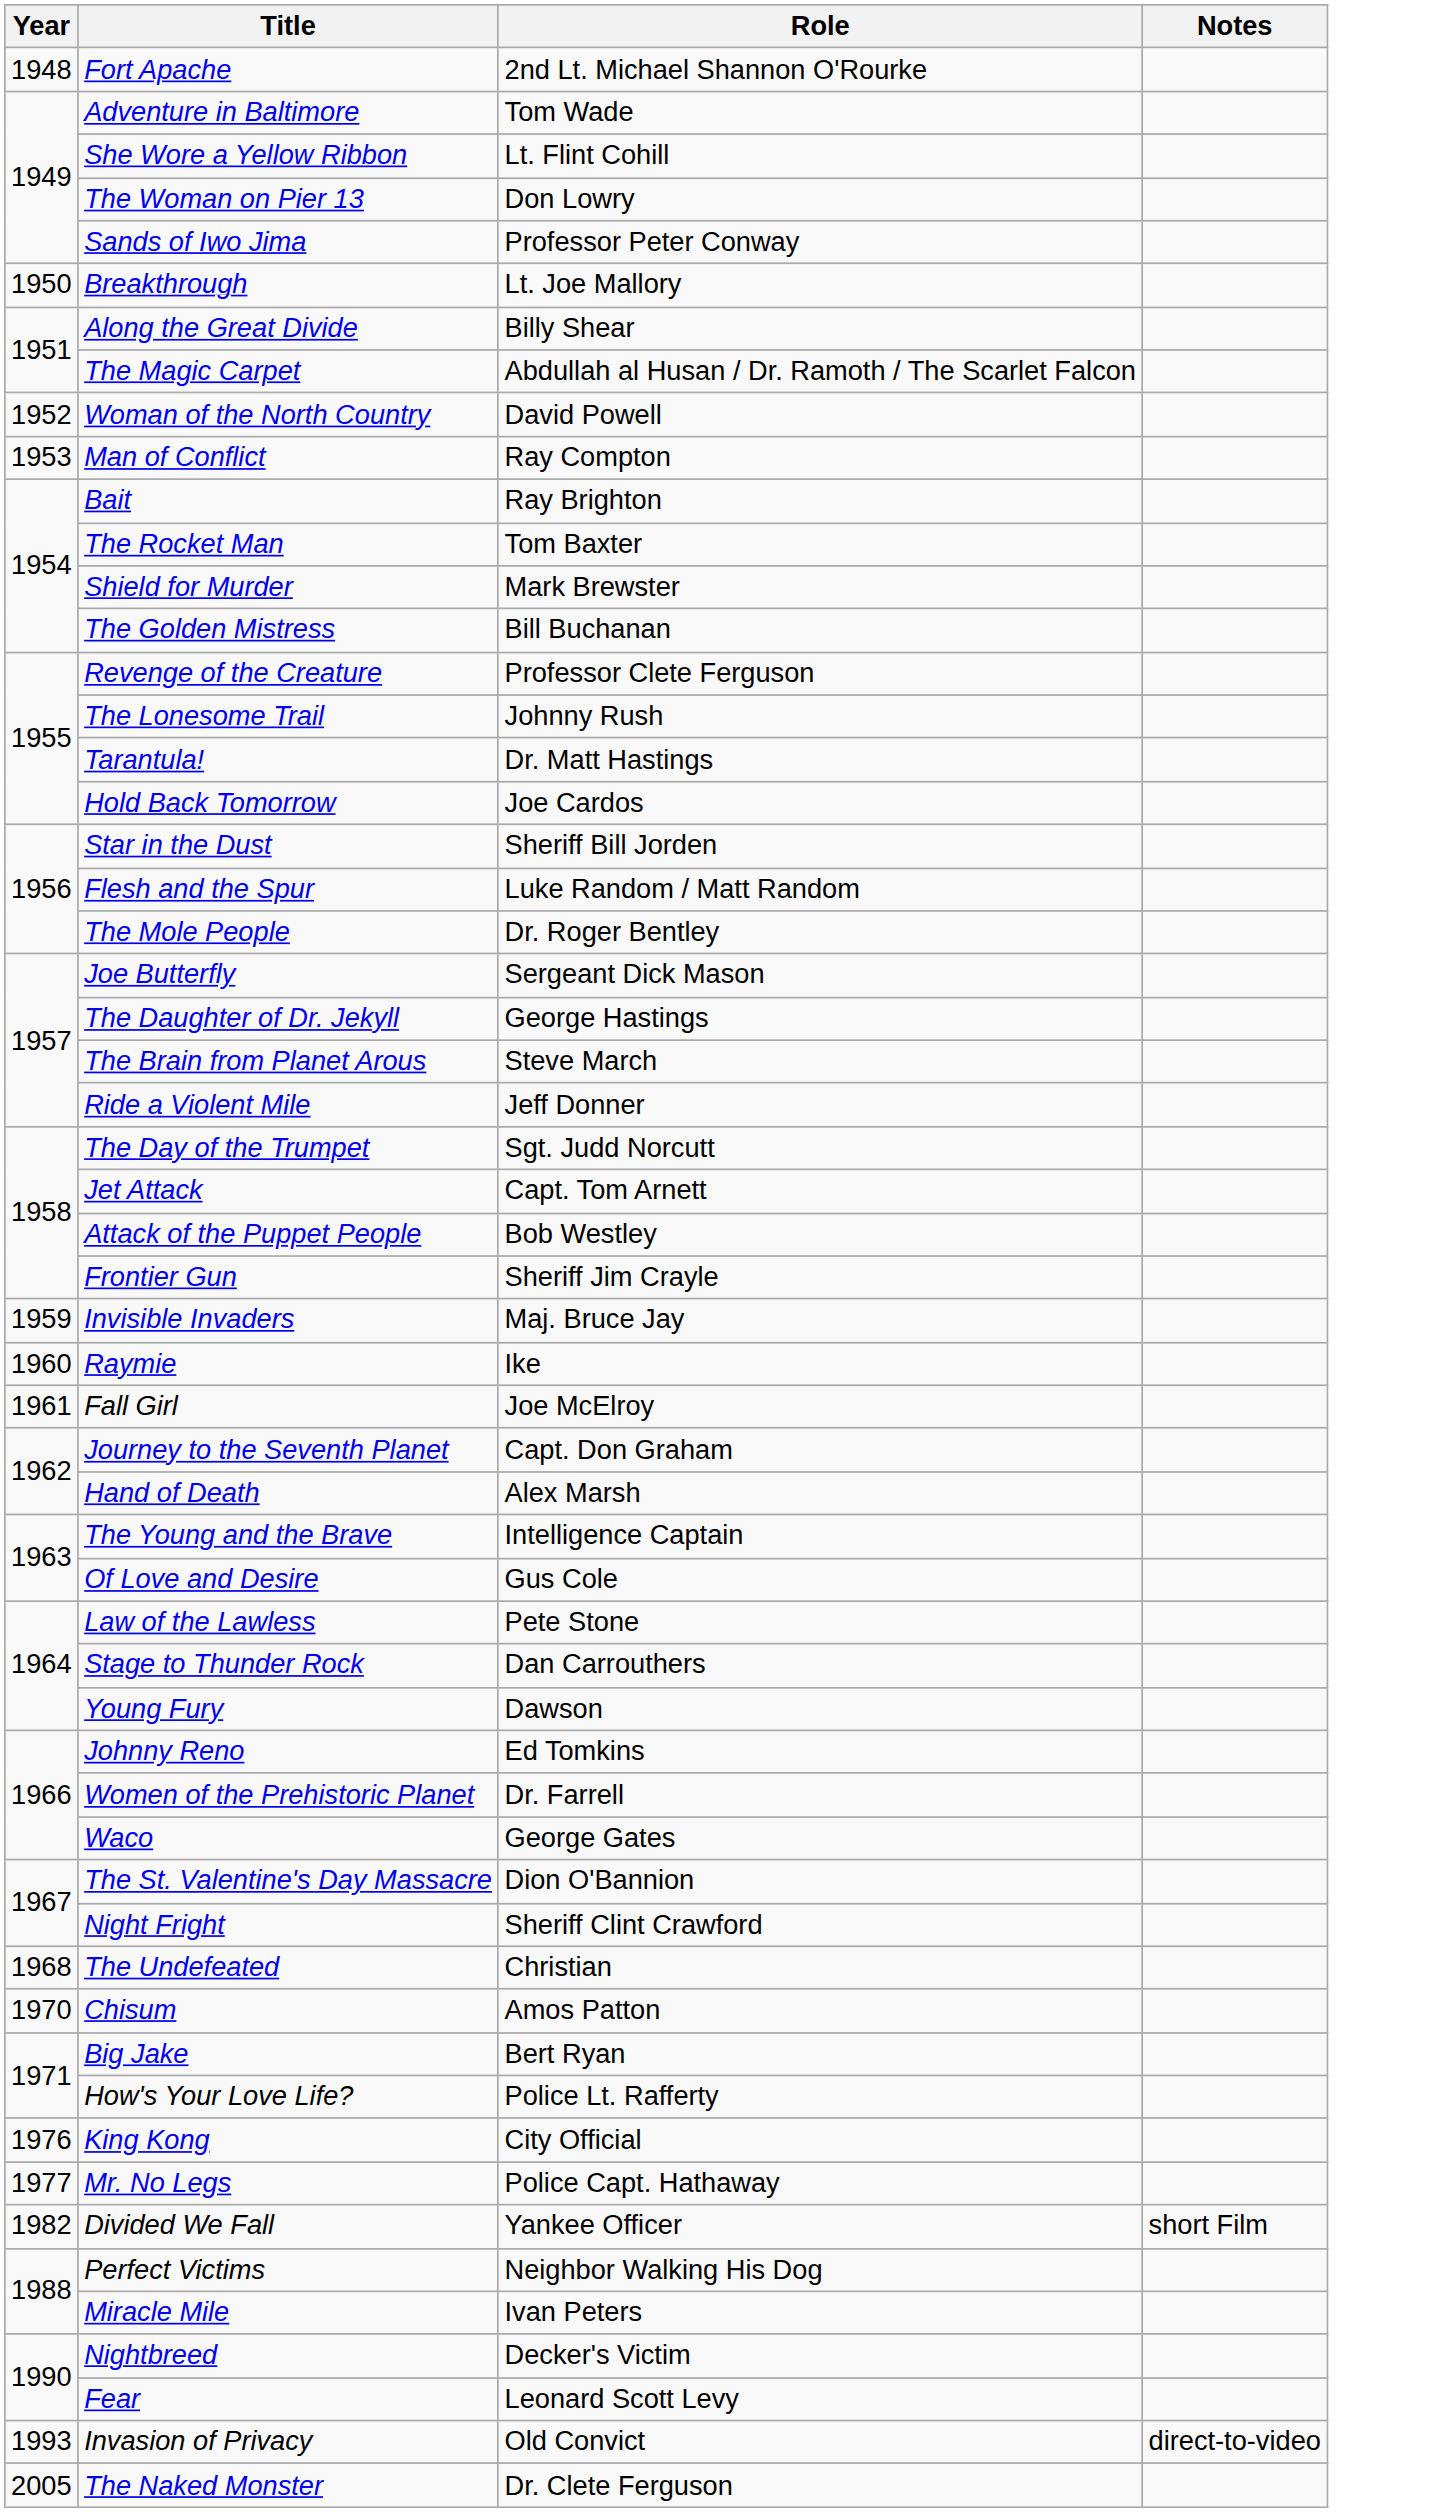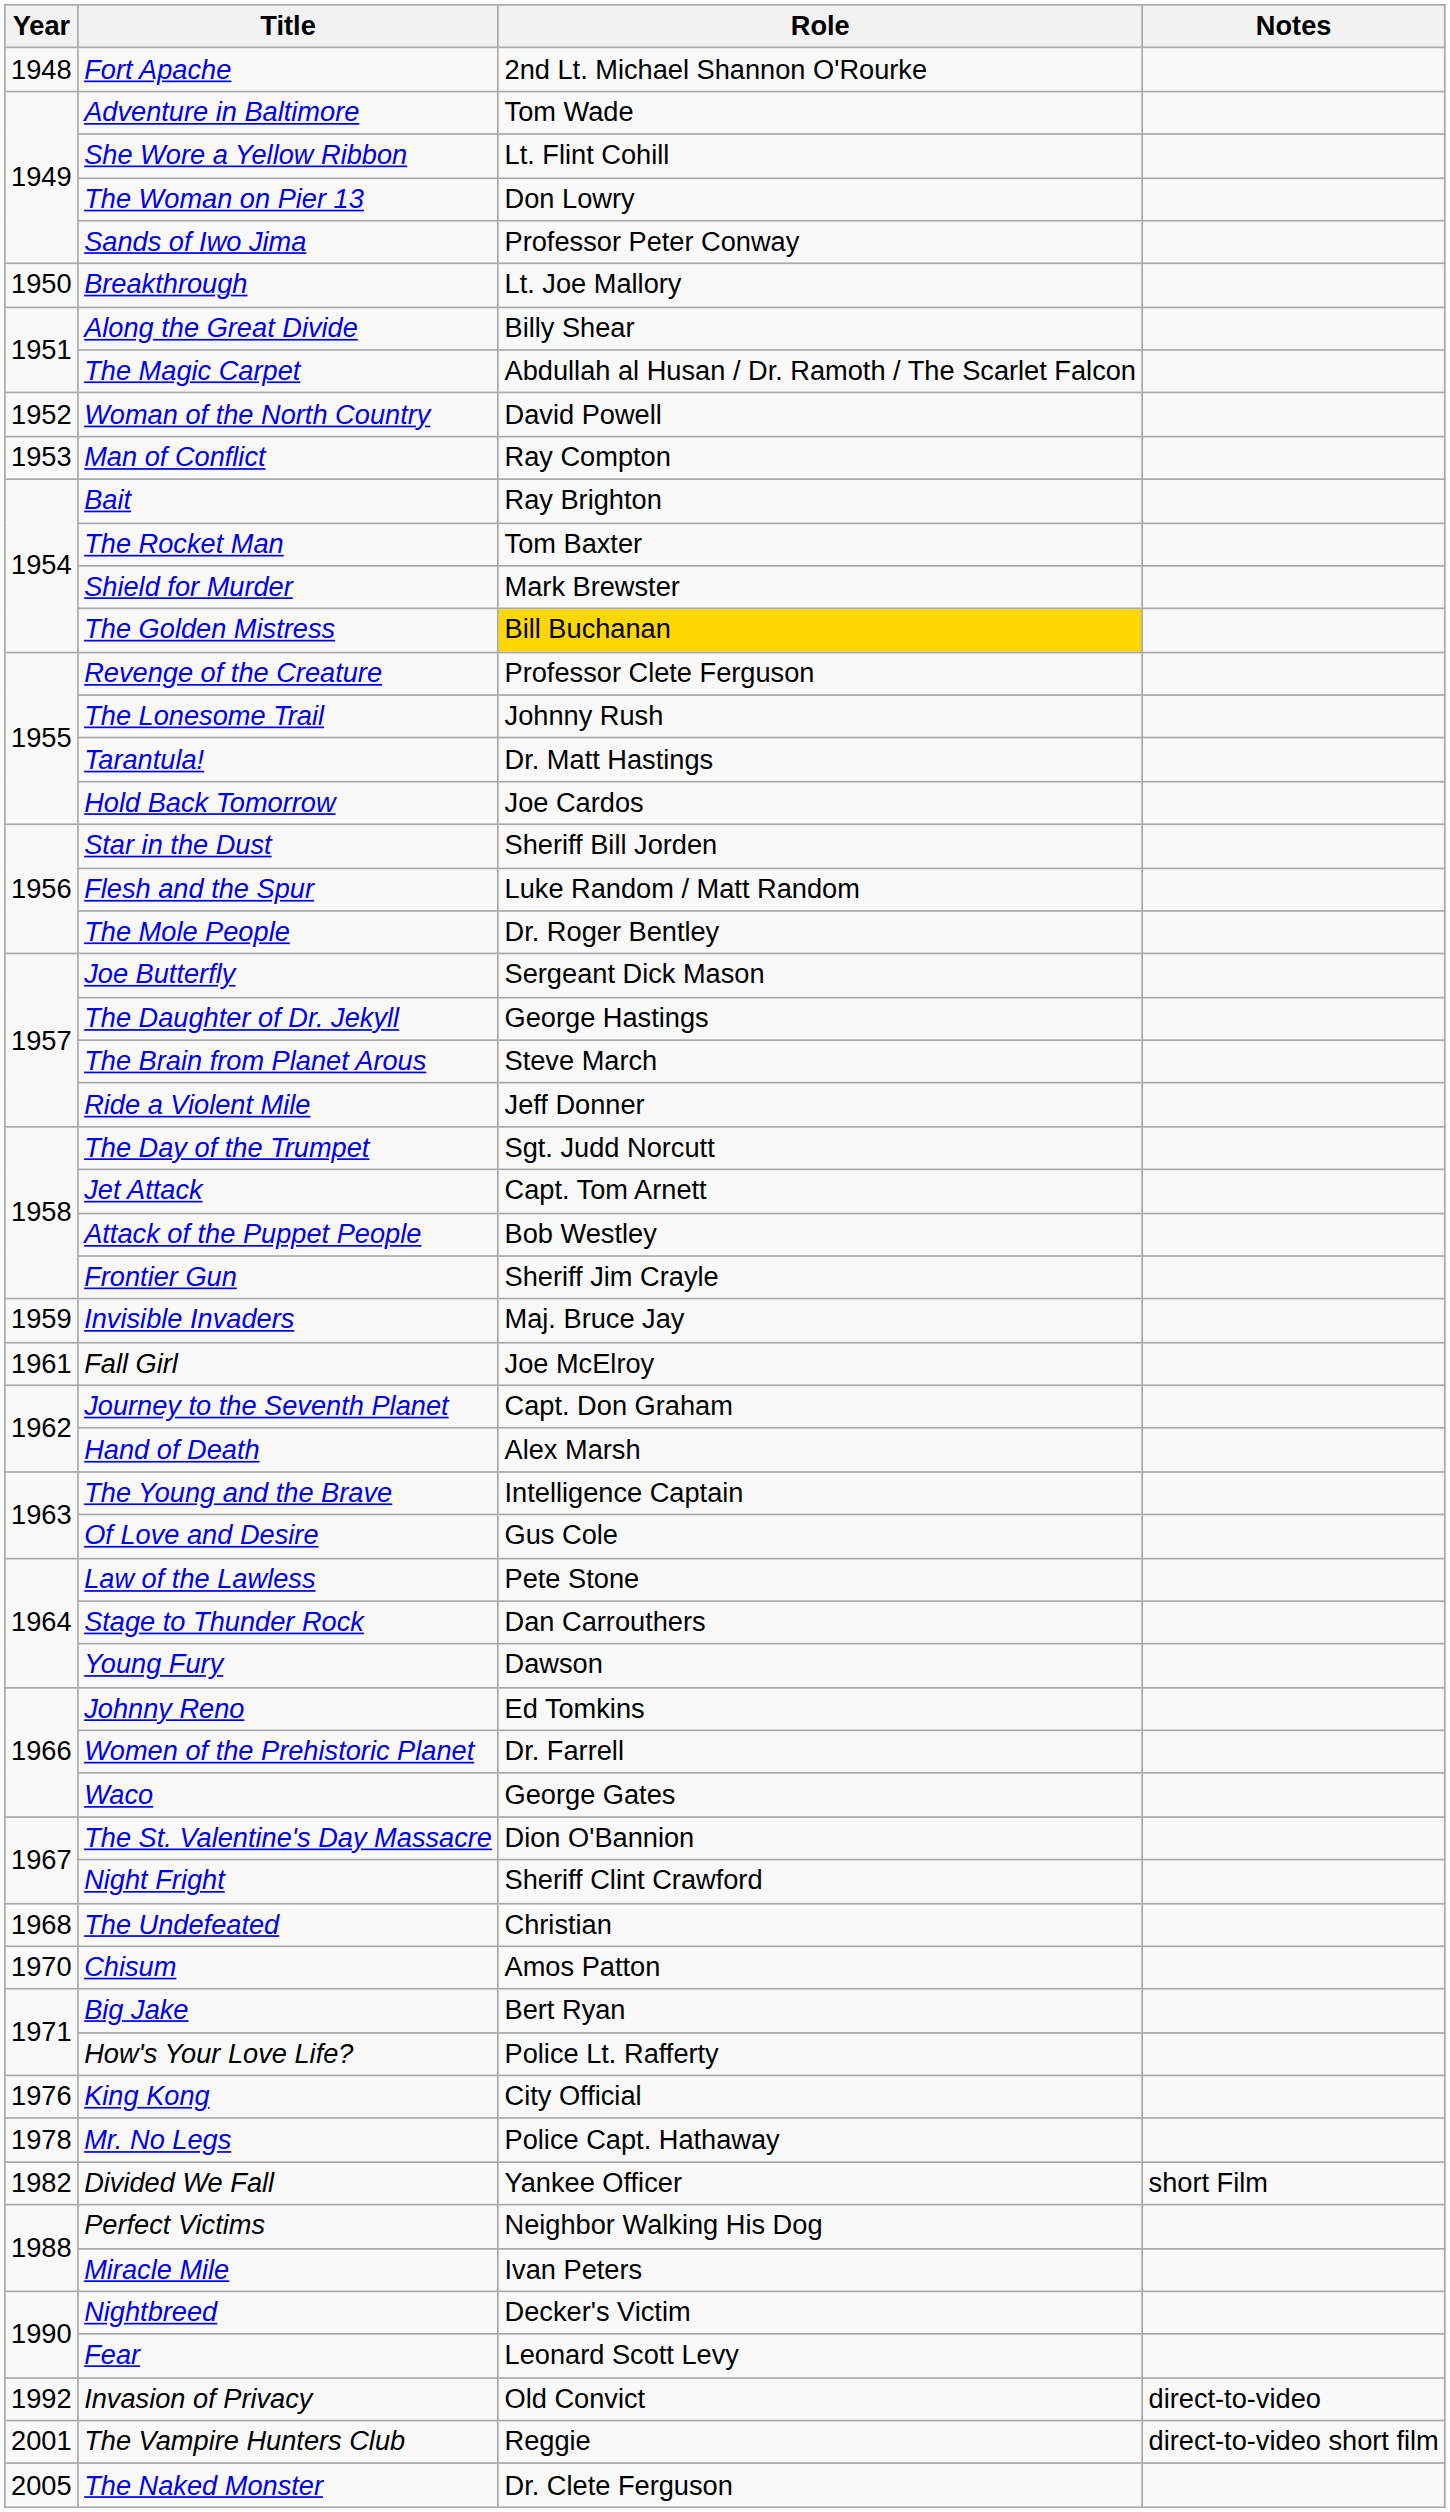 <table class="wikitable sortable">
 <tr>
 <th>Year</th>
 <th>Title</th>
 <th>Role</th>
 <th>Notes</th>
 </tr>
 <tr>
 <td>1948</td>
 <td><em><a href='#'>Fort Apache</a></em></td>
 <td>2nd Lt. Michael Shannon O'Rourke</td>
 <td></td>
 </tr>
 <tr>
 <td rowspan="4">1949</td>
 <td><em><a href='#'>Adventure in Baltimore</a></em></td>
 <td>Tom Wade</td>
 <td></td>
 </tr>
 <tr>
 <td><em><a href='#'>She Wore a Yellow Ribbon</a></em></td>
 <td>Lt. Flint Cohill</td>
 <td></td>
 </tr>
 <tr>
 <td><em><a href='#'>The Woman on Pier 13</a></em></td>
 <td>Don Lowry</td>
 <td></td>
 </tr>
 <tr>
 <td><em><a href='#'>Sands of Iwo Jima</a></em></td>
 <td>Professor Peter Conway</td>
 <td></td>
 </tr>
 <tr>
 <td>1950</td>
 <td><em><a href='#'>Breakthrough</a></em></td>
 <td>Lt. Joe Mallory</td>
 <td></td>
 </tr>
 <tr>
 <td rowspan="2">1951</td>
 <td><em><a href='#'>Along the Great Divide</a></em></td>
 <td>Billy Shear</td>
 <td></td>
 </tr>
 <tr>
 <td><em><a href='#'>The Magic Carpet</a></em></td>
 <td>Abdullah al Husan / Dr. Ramoth / The Scarlet Falcon</td>
 <td></td>
 </tr>
 <tr>
 <td>1952</td>
 <td><em><a href='#'>Woman of the North Country</a></em></td>
 <td>David Powell</td>
 <td></td>
 </tr>
 <tr>
 <td>1953</td>
 <td><em><a href='#'>Man of Conflict</a></em></td>
 <td>Ray Compton</td>
 <td></td>
 </tr>
 <tr>
 <td rowspan="4">1954</td>
 <td><em><a href='#'>Bait</a></em></td>
 <td>Ray Brighton</td>
 <td></td>
 </tr>
 <tr>
 <td><em><a href='#'>The Rocket Man</a></em></td>
 <td>Tom Baxter</td>
 <td></td>
 </tr>
 <tr>
 <td><em><a href='#'>Shield for Murder</a></em></td>
 <td>Mark Brewster</td>
 <td></td>
 </tr>
 <tr>
 <td><em><a href='#'>The Golden Mistress</a></em></td>
-<td>Bill Buchanan</td>
+<td style="background: gold;">Bill Buchanan</td>
 <td></td>
 </tr>
 <tr>
 <td rowspan="4">1955</td>
 <td><em><a href='#'>Revenge of the Creature</a></em></td>
 <td>Professor Clete Ferguson</td>
 <td></td>
 </tr>
 <tr>
 <td><em><a href='#'>The Lonesome Trail</a></em></td>
 <td>Johnny Rush</td>
 <td></td>
 </tr>
 <tr>
 <td><em><a href='#'>Tarantula!</a></em></td>
 <td>Dr. Matt Hastings</td>
 <td></td>
 </tr>
 <tr>
 <td><em><a href='#'>Hold Back Tomorrow</a></em></td>
 <td>Joe Cardos</td>
 <td></td>
 </tr>
 <tr>
 <td rowspan="3">1956</td>
 <td><em><a href='#'>Star in the Dust</a></em></td>
 <td>Sheriff Bill Jorden</td>
 <td></td>
 </tr>
 <tr>
 <td><em><a href='#'>Flesh and the Spur</a></em></td>
 <td>Luke Random / Matt Random</td>
 <td></td>
 </tr>
 <tr>
 <td><em><a href='#'>The Mole People</a></em></td>
 <td>Dr. Roger Bentley</td>
 <td></td>
 </tr>
 <tr>
 <td rowspan="4">1957</td>
 <td><em><a href='#'>Joe Butterfly</a></em></td>
 <td>Sergeant Dick Mason</td>
 <td></td>
 </tr>
 <tr>
 <td><em><a href='#'>The Daughter of Dr. Jekyll</a></em></td>
 <td>George Hastings</td>
 <td></td>
 </tr>
 <tr>
 <td><em><a href='#'>The Brain from Planet Arous</a></em></td>
 <td>Steve March</td>
 <td></td>
 </tr>
 <tr>
 <td><em><a href='#'>Ride a Violent Mile</a></em></td>
 <td>Jeff Donner</td>
 <td></td>
 </tr>
 <tr>
 <td rowspan="4">1958</td>
 <td><em><a href='#'>The Day of the Trumpet</a></em></td>
 <td>Sgt. Judd Norcutt</td>
 <td></td>
 </tr>
 <tr>
 <td><em><a href='#'>Jet Attack</a></em></td>
 <td>Capt. Tom Arnett</td>
 <td></td>
 </tr>
 <tr>
 <td><em><a href='#'>Attack of the Puppet People</a></em></td>
 <td>Bob Westley</td>
 <td></td>
 </tr>
 <tr>
 <td><em><a href='#'>Frontier Gun</a></em></td>
 <td>Sheriff Jim Crayle</td>
 <td></td>
 </tr>
 <tr>
 <td>1959</td>
 <td><em><a href='#'>Invisible Invaders</a></em></td>
 <td>Maj. Bruce Jay</td>
-<td></td>
-</tr>
-<tr>
-<td>1960</td>
-<td><em><a href='#'>Raymie</a></em></td>
-<td>Ike</td>
 <td></td>
 </tr>
 <tr>
 <td>1961</td>
 <td><em>Fall Girl</em></td>
 <td>Joe McElroy</td>
 <td></td>
 </tr>
 <tr>
 <td rowspan="2">1962</td>
 <td><em><a href='#'>Journey to the Seventh Planet</a></em></td>
 <td>Capt. Don Graham</td>
 <td></td>
 </tr>
 <tr>
 <td><em><a href='#'>Hand of Death</a></em></td>
 <td>Alex Marsh</td>
 <td></td>
 </tr>
 <tr>
 <td rowspan="2">1963</td>
 <td><em><a href='#'>The Young and the Brave</a></em></td>
 <td>Intelligence Captain</td>
 <td></td>
 </tr>
 <tr>
 <td><em><a href='#'>Of Love and Desire</a></em></td>
 <td>Gus Cole</td>
 <td></td>
 </tr>
 <tr>
 <td rowspan="3">1964</td>
 <td><em><a href='#'>Law of the Lawless</a></em></td>
 <td>Pete Stone</td>
 <td></td>
 </tr>
 <tr>
 <td><em><a href='#'>Stage to Thunder Rock</a></em></td>
 <td>Dan Carrouthers</td>
 <td></td>
 </tr>
 <tr>
 <td><em><a href='#'>Young Fury</a></em></td>
 <td>Dawson</td>
 <td></td>
 </tr>
 <tr>
 <td rowspan="3">1966</td>
 <td><em><a href='#'>Johnny Reno</a></em></td>
 <td>Ed Tomkins</td>
 <td></td>
 </tr>
 <tr>
 <td><em><a href='#'>Women of the Prehistoric Planet</a></em></td>
 <td>Dr. Farrell</td>
 <td></td>
 </tr>
 <tr>
 <td><em><a href='#'>Waco</a></em></td>
 <td>George Gates</td>
 <td></td>
 </tr>
 <tr>
 <td rowspan="2">1967</td>
 <td><em><a href='#'>The St. Valentine's Day Massacre</a></em></td>
 <td>Dion O'Bannion</td>
 <td></td>
 </tr>
 <tr>
 <td><em><a href='#'>Night Fright</a></em></td>
 <td>Sheriff Clint Crawford</td>
 <td></td>
 </tr>
 <tr>
 <td>1968</td>
 <td><em><a href='#'>The Undefeated</a></em></td>
 <td>Christian</td>
 <td></td>
 </tr>
 <tr>
 <td>1970</td>
 <td><em><a href='#'>Chisum</a></em></td>
 <td>Amos Patton</td>
 <td></td>
 </tr>
 <tr>
 <td rowspan="2">1971</td>
 <td><em><a href='#'>Big Jake</a></em></td>
 <td>Bert Ryan</td>
 <td></td>
 </tr>
 <tr>
 <td><em>How's Your Love Life?</em></td>
 <td>Police Lt. Rafferty</td>
 <td></td>
 </tr>
 <tr>
 <td>1976</td>
 <td><em><a href='#'>King Kong</a></em></td>
 <td>City Official</td>
 <td></td>
 </tr>
 <tr>
-<td>1977</td>
+<td>1978</td>
 <td><em><a href='#'>Mr. No Legs</a></em></td>
 <td>Police Capt. Hathaway</td>
 <td></td>
 </tr>
 <tr>
 <td>1982</td>
 <td><em>Divided We Fall</em></td>
 <td>Yankee Officer</td>
 <td>short Film</td>
 </tr>
 <tr>
 <td rowspan="2">1988</td>
 <td><em>Perfect Victims</em></td>
 <td>Neighbor Walking His Dog</td>
 <td></td>
 </tr>
 <tr>
 <td><a href='#'><em>Miracle Mile</em></a></td>
 <td>Ivan Peters</td>
 <td></td>
 </tr>
 <tr>
 <td rowspan="2">1990</td>
 <td><em><a href='#'>Nightbreed</a></em></td>
 <td>Decker's Victim</td>
 <td></td>
 </tr>
 <tr>
 <td><em><a href='#'>Fear</a></em></td>
 <td>Leonard Scott Levy</td>
 <td></td>
 </tr>
 <tr>
-<td>1993</td>
+<td>1992</td>
 <td><em>Invasion of Privacy</em></td>
 <td>Old Convict</td>
 <td>direct-to-video</td>
+</tr>
+<tr>
+<td>2001</td>
+<td><em>The Vampire Hunters Club</em></td>
+<td>Reggie</td>
+<td>direct-to-video short film</td>
 </tr>
 <tr>
 <td>2005</td>
 <td><em><a href='#'>The Naked Monster</a></em></td>
 <td>Dr. Clete Ferguson</td>
 <td></td>
 </tr>
 </table>
